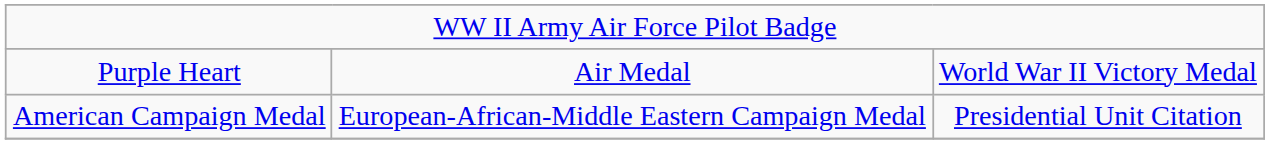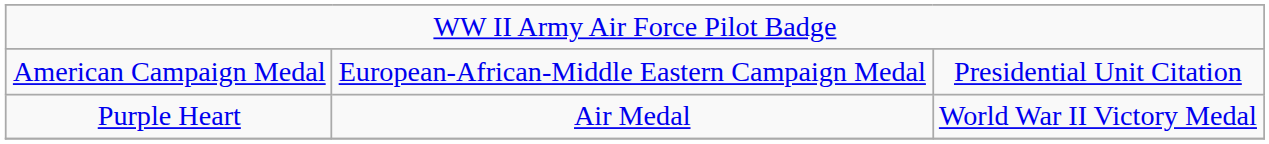 <table class="wikitable" style="margin:1em auto; text-align:center;">
 <tr>
 <td colspan="3"><a href='#'>WW II Army Air Force Pilot Badge</a></td>
+</tr>
+<tr>
+<td><a href='#'>American Campaign Medal</a></td>
+<td><a href='#'>European-African-Middle Eastern Campaign Medal</a></td>
+<td><a href='#'>Presidential Unit Citation</a></td>
 </tr>
 <tr>
 <td><a href='#'>Purple Heart</a></td>
 <td><a href='#'>Air Medal</a></td>
 <td><a href='#'>World War II Victory Medal</a></td>
 </tr>
 <tr>
-<td><a href='#'>American Campaign Medal</a></td>
-<td><a href='#'>European-African-Middle Eastern Campaign Medal</a></td>
-<td><a href='#'>Presidential Unit Citation</a></td>
-</tr>
-<tr>
 </tr>
 </table>
